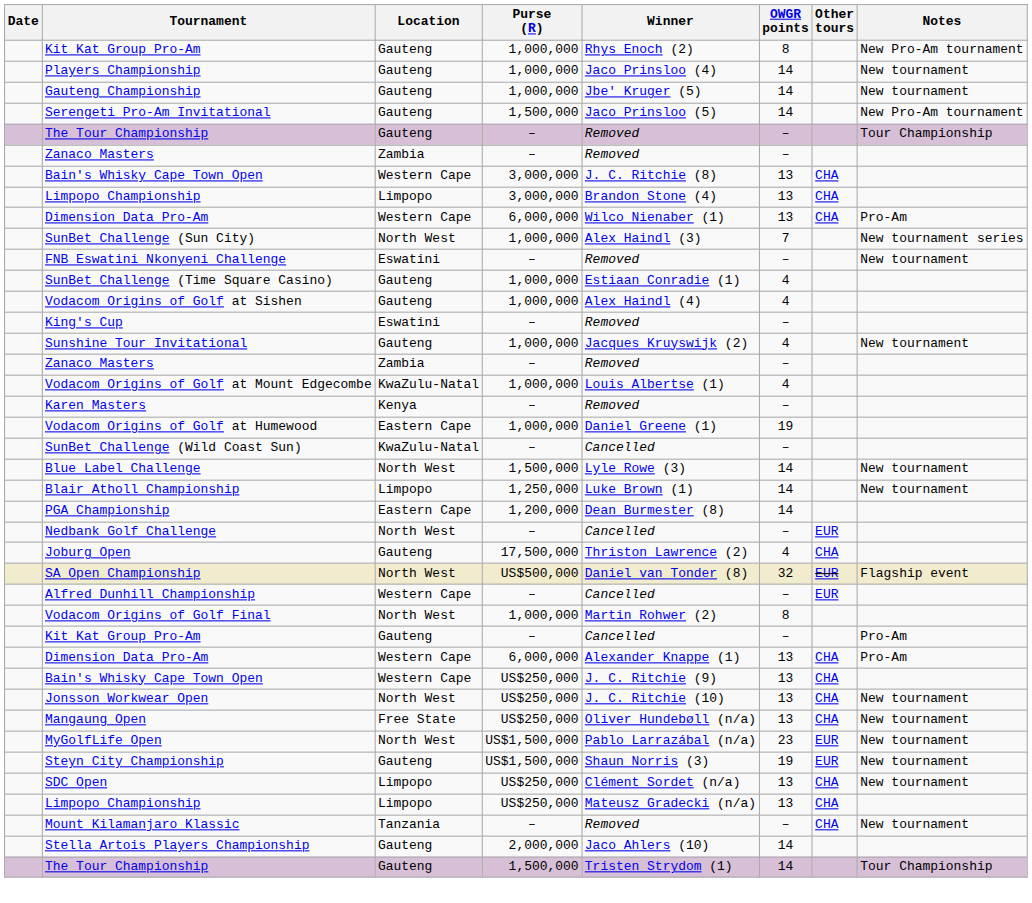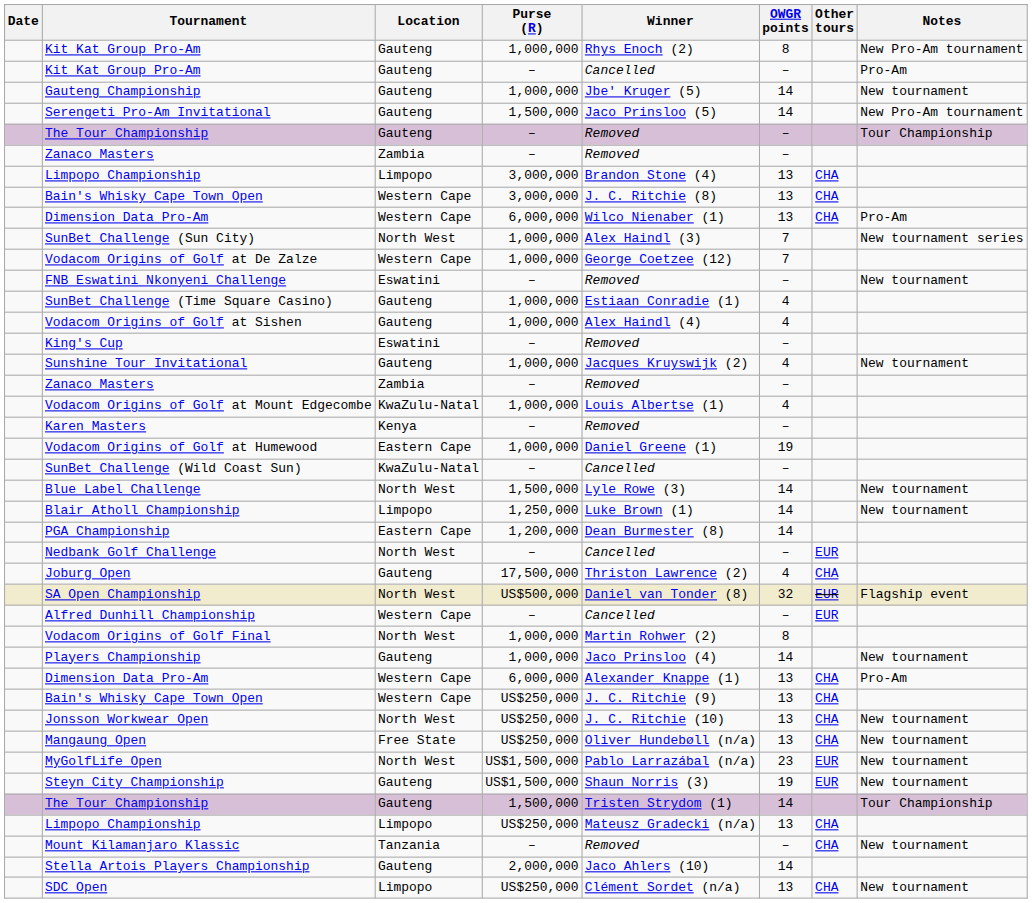 <table class="wikitable" style="font-size:95%">
 <tr>
 <th>Date</th>
 <th>Tournament</th>
 <th>Location</th>
 <th>Purse<br>(<a href='#'>R</a>)</th>
 <th>Winner</th>
 <th><a href='#'>OWGR</a><br>points</th>
 <th>Other<br>tours</th>
 <th>Notes</th>
 </tr>
 <tr>
 <td><br><s></s></td>
 <td><a href='#'>Kit Kat Group Pro-Am</a></td>
 <td>Gauteng</td>
 <td align=right>1,000,000</td>
 <td> <a href='#'>Rhys Enoch</a> (2)</td>
 <td align=center>8</td>
 <td></td>
 <td>New Pro-Am tournament</td>
 </tr>
 <tr>
+<td><s></s></td>
+<td><a href='#'>Kit Kat Group Pro-Am</a></td>
+<td>Gauteng</td>
+<td align=center>–</td>
+<td><em>Cancelled</em></td>
+<td align=center>–</td>
 <td></td>
-<td><a href='#'>Players Championship</a></td>
-<td>Gauteng</td>
-<td align=right>1,000,000</td>
-<td> <a href='#'>Jaco Prinsloo</a> (4)</td>
-<td align=center>14</td>
-<td></td>
-<td>New tournament</td>
+<td>Pro-Am</td>
 </tr>
 <tr>
 <td></td>
 <td><a href='#'>Gauteng Championship</a></td>
 <td>Gauteng</td>
 <td align=right>1,000,000</td>
 <td> <a href='#'>Jbe' Kruger</a> (5)</td>
 <td align=center>14</td>
 <td></td>
 <td>New tournament</td>
 </tr>
 <tr>
 <td></td>
 <td><a href='#'>Serengeti Pro-Am Invitational</a></td>
 <td>Gauteng</td>
 <td align=right>1,500,000</td>
 <td> <a href='#'>Jaco Prinsloo</a> (5)</td>
 <td align=center>14</td>
 <td></td>
 <td>New Pro-Am tournament</td>
 </tr>
 <tr style="background:thistle;">
 <td><s></s></td>
 <td><a href='#'>The Tour Championship</a></td>
 <td>Gauteng</td>
 <td align=center>–</td>
 <td><em>Removed</em></td>
 <td align=center>–</td>
 <td></td>
 <td>Tour Championship</td>
 </tr>
 <tr>
 <td><s></s></td>
 <td><a href='#'>Zanaco Masters</a></td>
 <td>Zambia</td>
 <td align=center>–</td>
 <td><em>Removed</em></td>
 <td align=center>–</td>
 <td></td>
 <td></td>
 </tr>
 <tr>
 <td><br><s></s></td>
-<td><a href='#'>Bain's Whisky Cape Town Open</a></td>
-<td>Western Cape</td>
+<td><a href='#'>Limpopo Championship</a></td>
+<td>Limpopo</td>
 <td align=right>3,000,000</td>
-<td> <a href='#'>J. C. Ritchie</a> (8)</td>
+<td> <a href='#'>Brandon Stone</a> (4)</td>
 <td align=center>13</td>
 <td><a href='#'>CHA</a></td>
 <td></td>
 </tr>
 <tr>
 <td><br><s></s></td>
-<td><a href='#'>Limpopo Championship</a></td>
-<td>Limpopo</td>
+<td><a href='#'>Bain's Whisky Cape Town Open</a></td>
+<td>Western Cape</td>
 <td align=right>3,000,000</td>
-<td> <a href='#'>Brandon Stone</a> (4)</td>
+<td> <a href='#'>J. C. Ritchie</a> (8)</td>
 <td align=center>13</td>
 <td><a href='#'>CHA</a></td>
 <td></td>
 </tr>
 <tr>
 <td><br><s></s></td>
 <td><a href='#'>Dimension Data Pro-Am</a></td>
 <td>Western Cape</td>
 <td align=right>6,000,000</td>
 <td> <a href='#'>Wilco Nienaber</a> (1)</td>
 <td align=center>13</td>
 <td><a href='#'>CHA</a></td>
 <td>Pro-Am</td>
 </tr>
 <tr>
 <td></td>
 <td><a href='#'>SunBet Challenge</a> (Sun City)</td>
 <td>North West</td>
 <td align=right>1,000,000</td>
 <td> <a href='#'>Alex Haindl</a> (3)</td>
 <td align=center>7</td>
 <td></td>
 <td>New tournament series</td>
+</tr>
+<tr>
+<td></td>
+<td><a href='#'>Vodacom Origins of Golf</a> at De Zalze</td>
+<td>Western Cape</td>
+<td align=right>1,000,000</td>
+<td> <a href='#'>George Coetzee</a> (12)</td>
+<td align=center>7</td>
+<td></td>
+<td></td>
 </tr>
 <tr>
 <td><s></s></td>
 <td><a href='#'>FNB Eswatini Nkonyeni Challenge</a></td>
 <td>Eswatini</td>
 <td align=center>–</td>
 <td><em>Removed</em></td>
 <td align=center>–</td>
 <td></td>
 <td>New tournament</td>
 </tr>
 <tr>
 <td></td>
 <td><a href='#'>SunBet Challenge</a> (Time Square Casino)</td>
 <td>Gauteng</td>
 <td align=right>1,000,000</td>
 <td> <a href='#'>Estiaan Conradie</a> (1)</td>
 <td align=center>4</td>
 <td></td>
 <td></td>
 </tr>
 <tr>
 <td></td>
 <td><a href='#'>Vodacom Origins of Golf</a> at Sishen</td>
 <td>Gauteng</td>
 <td align=right>1,000,000</td>
 <td> <a href='#'>Alex Haindl</a> (4)</td>
 <td align=center>4</td>
 <td></td>
 <td></td>
 </tr>
 <tr>
 <td><s></s></td>
 <td><a href='#'>King's Cup</a></td>
 <td>Eswatini</td>
 <td align=center>–</td>
 <td><em>Removed</em></td>
 <td align=center>–</td>
 <td></td>
 <td></td>
 </tr>
 <tr>
 <td></td>
 <td><a href='#'>Sunshine Tour Invitational</a></td>
 <td>Gauteng</td>
 <td align=right>1,000,000</td>
 <td> <a href='#'>Jacques Kruyswijk</a> (2)</td>
 <td align=center>4</td>
 <td></td>
 <td>New tournament</td>
 </tr>
 <tr>
 <td><s></s></td>
 <td><a href='#'>Zanaco Masters</a></td>
 <td>Zambia</td>
 <td align=center>–</td>
 <td><em>Removed</em></td>
 <td align=center>–</td>
 <td></td>
 <td></td>
 </tr>
 <tr>
 <td></td>
 <td><a href='#'>Vodacom Origins of Golf</a> at Mount Edgecombe</td>
 <td>KwaZulu-Natal</td>
 <td align=right>1,000,000</td>
 <td> <a href='#'>Louis Albertse</a> (1)</td>
 <td align=center>4</td>
 <td></td>
 <td></td>
 </tr>
 <tr>
 <td><s></s></td>
 <td><a href='#'>Karen Masters</a></td>
 <td>Kenya</td>
 <td align=center>–</td>
 <td><em>Removed</em></td>
 <td align=center>–</td>
 <td></td>
 <td></td>
 </tr>
 <tr>
 <td></td>
 <td><a href='#'>Vodacom Origins of Golf</a> at Humewood</td>
 <td>Eastern Cape</td>
 <td align=right>1,000,000</td>
 <td> <a href='#'>Daniel Greene</a> (1)</td>
 <td align=center>19</td>
 <td></td>
 <td></td>
 </tr>
 <tr>
 <td><s></s></td>
 <td><a href='#'>SunBet Challenge</a> (Wild Coast Sun)</td>
 <td>KwaZulu-Natal</td>
 <td align=center>–</td>
 <td><em>Cancelled</em></td>
 <td align=center>–</td>
 <td></td>
 <td></td>
 </tr>
 <tr>
 <td></td>
 <td><a href='#'>Blue Label Challenge</a></td>
 <td>North West</td>
 <td align=right>1,500,000</td>
 <td> <a href='#'>Lyle Rowe</a> (3)</td>
 <td align=center>14</td>
 <td></td>
 <td>New tournament</td>
 </tr>
 <tr>
 <td></td>
 <td><a href='#'>Blair Atholl Championship</a></td>
 <td>Limpopo</td>
 <td align=right>1,250,000</td>
 <td> <a href='#'>Luke Brown</a> (1)</td>
 <td align=center>14</td>
 <td></td>
 <td>New tournament</td>
 </tr>
 <tr>
 <td></td>
 <td><a href='#'>PGA Championship</a></td>
 <td>Eastern Cape</td>
 <td align=right>1,200,000</td>
 <td> <a href='#'>Dean Burmester</a> (8)</td>
 <td align=center>14</td>
 <td></td>
 <td></td>
 </tr>
 <tr>
 <td><s></s></td>
 <td><a href='#'>Nedbank Golf Challenge</a></td>
 <td>North West</td>
 <td align=center>–</td>
 <td><em>Cancelled</em></td>
 <td align=center>–</td>
 <td><a href='#'>EUR</a></td>
 <td></td>
 </tr>
 <tr>
 <td></td>
 <td><a href='#'>Joburg Open</a></td>
 <td>Gauteng</td>
 <td align=right>17,500,000</td>
 <td> <a href='#'>Thriston Lawrence</a> (2)</td>
 <td align=center>4</td>
 <td><a href='#'>CHA</a></td>
 <td></td>
 </tr>
 <tr style="background:#f2ecce;">
 <td></td>
 <td><a href='#'>SA Open Championship</a></td>
 <td>North West</td>
 <td align=right>US$500,000</td>
 <td> <a href='#'>Daniel van Tonder</a> (8)</td>
 <td align=center>32</td>
 <td><s><a href='#'>EUR</a></s></td>
 <td>Flagship event</td>
 </tr>
 <tr>
 <td><s></s></td>
 <td><a href='#'>Alfred Dunhill Championship</a></td>
 <td>Western Cape</td>
 <td align=center>–</td>
 <td><em>Cancelled</em></td>
 <td align=center>–</td>
 <td><a href='#'>EUR</a></td>
 <td></td>
 </tr>
 <tr>
 <td></td>
 <td><a href='#'>Vodacom Origins of Golf Final</a></td>
 <td>North West</td>
 <td align=right>1,000,000</td>
 <td> <a href='#'>Martin Rohwer</a> (2)</td>
 <td align=center>8</td>
 <td></td>
 <td></td>
 </tr>
 <tr>
-<td><s></s></td>
-<td><a href='#'>Kit Kat Group Pro-Am</a></td>
+<td></td>
+<td><a href='#'>Players Championship</a></td>
 <td>Gauteng</td>
-<td align=center>–</td>
-<td><em>Cancelled</em></td>
-<td align=center>–</td>
+<td align=right>1,000,000</td>
+<td> <a href='#'>Jaco Prinsloo</a> (4)</td>
+<td align=center>14</td>
 <td></td>
-<td>Pro-Am</td>
+<td>New tournament</td>
 </tr>
 <tr>
 <td></td>
 <td><a href='#'>Dimension Data Pro-Am</a></td>
 <td>Western Cape</td>
 <td align=right>6,000,000</td>
 <td> <a href='#'>Alexander Knappe</a> (1)</td>
 <td align=center>13</td>
 <td><a href='#'>CHA</a></td>
 <td>Pro-Am</td>
 </tr>
 <tr>
 <td></td>
 <td><a href='#'>Bain's Whisky Cape Town Open</a></td>
 <td>Western Cape</td>
 <td align=right>US$250,000</td>
 <td> <a href='#'>J. C. Ritchie</a> (9)</td>
 <td align=center>13</td>
 <td><a href='#'>CHA</a></td>
 <td></td>
 </tr>
 <tr>
 <td></td>
 <td><a href='#'>Jonsson Workwear Open</a></td>
 <td>North West</td>
 <td align=right>US$250,000</td>
 <td> <a href='#'>J. C. Ritchie</a> (10)</td>
 <td align=center>13</td>
 <td><a href='#'>CHA</a></td>
 <td>New tournament</td>
 </tr>
 <tr>
 <td></td>
 <td><a href='#'>Mangaung Open</a></td>
 <td>Free State</td>
 <td align=right>US$250,000</td>
 <td> <a href='#'>Oliver Hundebøll</a> (n/a)</td>
 <td align=center>13</td>
 <td><a href='#'>CHA</a></td>
 <td>New tournament</td>
 </tr>
 <tr>
 <td></td>
 <td><a href='#'>MyGolfLife Open</a></td>
 <td>North West</td>
 <td align=right>US$1,500,000</td>
 <td> <a href='#'>Pablo Larrazábal</a> (n/a)</td>
 <td align=center>23</td>
 <td><a href='#'>EUR</a></td>
 <td>New tournament</td>
 </tr>
 <tr>
 <td></td>
 <td><a href='#'>Steyn City Championship</a></td>
 <td>Gauteng</td>
 <td align=right>US$1,500,000</td>
 <td> <a href='#'>Shaun Norris</a> (3)</td>
 <td align=center>19</td>
 <td><a href='#'>EUR</a></td>
 <td>New tournament</td>
 </tr>
-<tr>
+<tr style="background:thistle;">
 <td></td>
-<td><a href='#'>SDC Open</a></td>
-<td>Limpopo</td>
-<td align=right>US$250,000</td>
-<td> <a href='#'>Clément Sordet</a> (n/a)</td>
-<td align=center>13</td>
-<td><a href='#'>CHA</a></td>
-<td>New tournament</td>
+<td><a href='#'>The Tour Championship</a></td>
+<td>Gauteng</td>
+<td align=right>1,500,000</td>
+<td> <a href='#'>Tristen Strydom</a> (1)</td>
+<td align=center>14</td>
+<td></td>
+<td>Tour Championship</td>
 </tr>
 <tr>
 <td></td>
 <td><a href='#'>Limpopo Championship</a></td>
 <td>Limpopo</td>
 <td align=right>US$250,000</td>
 <td> <a href='#'>Mateusz Gradecki</a> (n/a)</td>
 <td align=center>13</td>
 <td><a href='#'>CHA</a></td>
 <td></td>
 </tr>
 <tr>
 <td><s></s></td>
 <td><a href='#'>Mount Kilamanjaro Klassic</a></td>
 <td>Tanzania</td>
 <td align=center>–</td>
 <td><em>Removed</em></td>
 <td align=center>–</td>
 <td><a href='#'>CHA</a></td>
 <td>New tournament</td>
 </tr>
 <tr>
 <td></td>
 <td><a href='#'>Stella Artois Players Championship</a></td>
 <td>Gauteng</td>
 <td align=right>2,000,000</td>
 <td> <a href='#'>Jaco Ahlers</a> (10)</td>
 <td align=center>14</td>
 <td></td>
 <td></td>
 </tr>
-<tr style="background:thistle;">
+<tr>
 <td></td>
-<td><a href='#'>The Tour Championship</a></td>
-<td>Gauteng</td>
-<td align=right>1,500,000</td>
-<td> <a href='#'>Tristen Strydom</a> (1)</td>
-<td align=center>14</td>
-<td></td>
-<td>Tour Championship</td>
+<td><a href='#'>SDC Open</a></td>
+<td>Limpopo</td>
+<td align=right>US$250,000</td>
+<td> <a href='#'>Clément Sordet</a> (n/a)</td>
+<td align=center>13</td>
+<td><a href='#'>CHA</a></td>
+<td>New tournament</td>
 </tr>
 </table>
